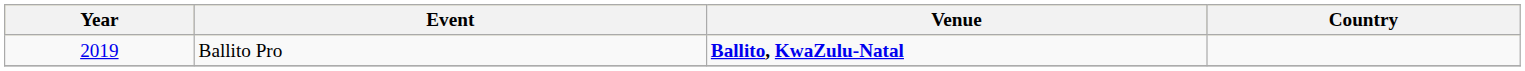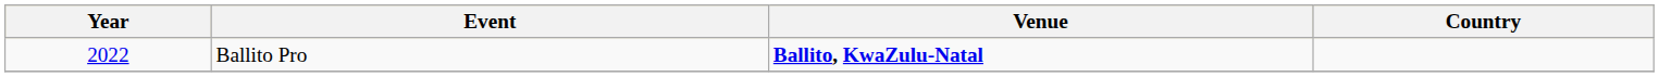 <table class="wikitable" style="width: 100%;">
 <tr bgcolor=#bdb76b>
 <th>Year</th>
 <th width=33.8%>Event</th>
 <th width=33%>Venue</th>
 <th>Country</th>
 </tr>
 <tr>
-<td style="text-align:center"><a href='#'>2019</a></td>
+<td style="text-align:center"><a href='#'>2022</a></td>
 <td>Ballito Pro</td>
 <td><strong><a href='#'>Ballito</a>, <a href='#'>KwaZulu-Natal</a></strong></td>
 <td></td>
 </tr>
 <tr>
 </tr>
 </table>
